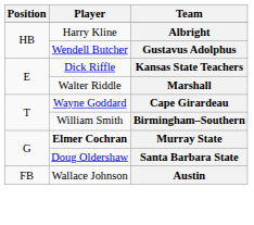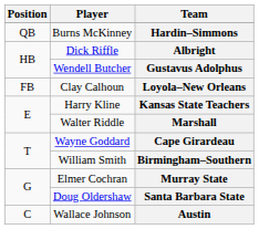 <table class="wikitable">
 <tr>
 <th>Position</th>
 <th>Player</th>
 <th>Team</th>
 </tr>
 <tr>
 </tr>
 <tr style="text-align:center;">
+<td>QB</td>
+<td>Burns McKinney</td>
+<th Style = >Hardin–Simmons</th>
+</tr>
+<tr style="text-align:center;">
 <td rowspan="2">HB</td>
-<td>Harry Kline</td>
+<td><a href='#'>Dick Riffle</a></td>
 <th Style = >Albright</th>
 </tr>
 <tr style="text-align:center;">
 <td><a href='#'>Wendell Butcher</a></td>
 <th Style = >Gustavus Adolphus</th>
 </tr>
 <tr style="text-align:center;">
+<td>FB</td>
+<td>Clay Calhoun</td>
+<th Style = >Loyola–New Orleans</th>
+</tr>
+<tr style="text-align:center;">
 <td rowspan="2">E</td>
-<td><a href='#'>Dick Riffle</a></td>
+<td>Harry Kline</td>
 <th Style = >Kansas State Teachers</th>
 </tr>
 <tr style="text-align:center;">
 <td>Walter Riddle</td>
 <th Style = >Marshall</th>
 </tr>
 <tr style="text-align:center;">
 <td rowspan="2">T</td>
 <td><a href='#'>Wayne Goddard</a></td>
 <th Style = >Cape Girardeau</th>
 </tr>
 <tr style="text-align:center;">
 <td>William Smith</td>
 <th Style = >Birmingham–Southern</th>
 </tr>
 <tr style="text-align:center;">
 <td rowspan="2">G</td>
-<td><strong>Elmer Cochran</strong></td>
+<td>Elmer Cochran</td>
 <th Style = >Murray State</th>
 </tr>
 <tr style="text-align:center;">
 <td><a href='#'>Doug Oldershaw</a></td>
 <th Style = >Santa Barbara State</th>
 </tr>
 <tr style="text-align:center;">
-<td>FB</td>
+<td>C</td>
 <td>Wallace Johnson</td>
 <th Style = >Austin</th>
 </tr>
 </table>
